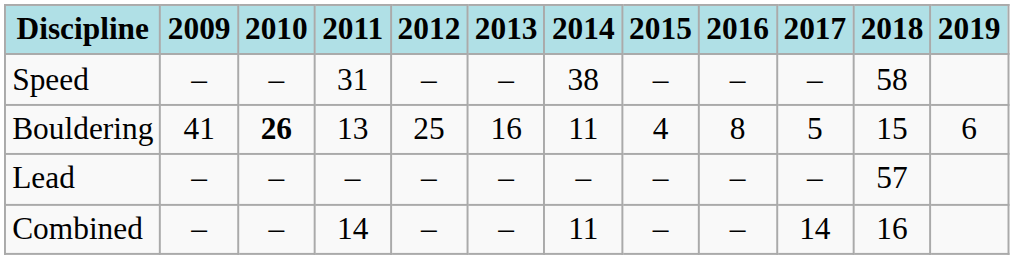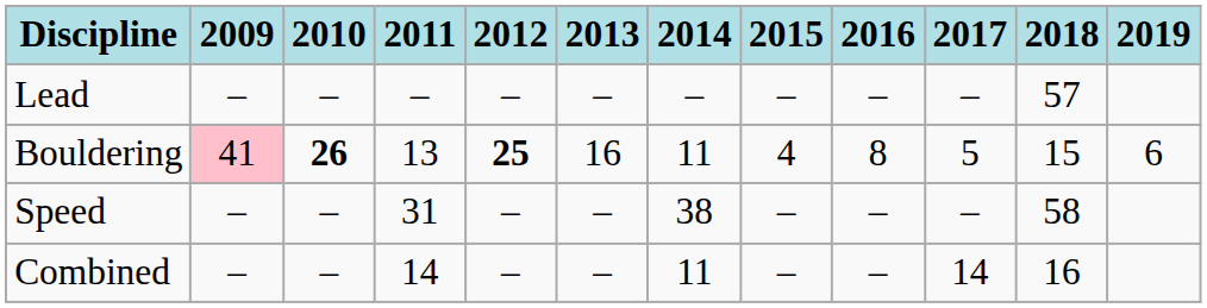 <table class="wikitable" style="text-align: center">
 <tr>
 <th style="background: #b0e0e6;" scope=col>Discipline</th>
 <th style="background: #b0e0e6" scope=col>2009</th>
 <th style="background: #b0e0e6" scope=col>2010</th>
 <th style="background: #b0e0e6" scope=col>2011</th>
 <th style="background: #b0e0e6" scope=col>2012</th>
 <th style="background: #b0e0e6" scope=col>2013</th>
 <th style="background: #b0e0e6" scope=col>2014</th>
 <th style="background: #b0e0e6" scope=col>2015</th>
 <th style="background: #b0e0e6" scope=col>2016</th>
 <th style="background: #b0e0e6" scope=col>2017</th>
 <th style="background: #b0e0e6" scope=col>2018</th>
 <th style="background: #b0e0e6" scope=col>2019</th>
 </tr>
 <tr>
+<td align="left">Lead</td>
+<td>–</td>
+<td>–</td>
+<td>–</td>
+<td>–</td>
+<td>–</td>
+<td>–</td>
+<td>–</td>
+<td>–</td>
+<td>–</td>
+<td>57</td>
+<td></td>
+</tr>
+<tr>
+<td align="left">Bouldering</td>
+<td style="background: pink;">41</td>
+<td><strong>26</strong></td>
+<td>13</td>
+<td><strong>25</strong></td>
+<td>16</td>
+<td>11</td>
+<td>4</td>
+<td>8</td>
+<td>5</td>
+<td>15</td>
+<td>6</td>
+</tr>
+<tr>
 <td align="left">Speed</td>
 <td>–</td>
 <td>–</td>
 <td>31</td>
 <td>–</td>
 <td>–</td>
 <td>38</td>
 <td>–</td>
 <td>–</td>
 <td>–</td>
 <td>58</td>
-<td></td>
-</tr>
-<tr>
-<td align="left">Bouldering</td>
-<td>41</td>
-<td><strong>26</strong></td>
-<td>13</td>
-<td>25</td>
-<td>16</td>
-<td>11</td>
-<td>4</td>
-<td>8</td>
-<td>5</td>
-<td>15</td>
-<td>6</td>
-</tr>
-<tr>
-<td align="left">Lead</td>
-<td>–</td>
-<td>–</td>
-<td>–</td>
-<td>–</td>
-<td>–</td>
-<td>–</td>
-<td>–</td>
-<td>–</td>
-<td>–</td>
-<td>57</td>
 <td></td>
 </tr>
 <tr>
 <td align="left">Combined</td>
 <td>–</td>
 <td>–</td>
 <td>14</td>
 <td>–</td>
 <td>–</td>
 <td>11</td>
 <td>–</td>
 <td>–</td>
 <td>14</td>
 <td>16</td>
 <td></td>
 </tr>
 </table>
